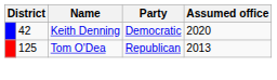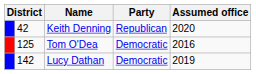 <table class="wikitable">
 <tr>
 <th colspan="2" style="text-align:center; vertical-align:bottom;"><strong>District</strong></th>
 <th style="text-align:center; vertical-align:bottom;"><strong>Name</strong></th>
 <th style="text-align:center; vertical-align:bottom;"><strong>Party</strong></th>
 <th style="text-align:center; vertical-align:bottom;"><strong>Assumed office</strong></th>
 </tr>
 <tr>
 <td style="background:blue;"> </td>
 <td>42</td>
 <td><a href='#'>Keith Denning</a></td>
-<td><a href='#'>Democratic</a></td>
+<td><a href='#'>Republican</a></td>
 <td>2020</td>
 </tr>
 <tr>
 <td style="background:red;"> </td>
 <td>125</td>
 <td><a href='#'>Tom O'Dea</a></td>
-<td><a href='#'>Republican</a></td>
-<td>2013</td>
+<td><a href='#'>Democratic</a></td>
+<td>2016</td>
+</tr>
+<tr>
+<td style="background:blue;"> </td>
+<td>142</td>
+<td><a href='#'>Lucy Dathan</a></td>
+<td><a href='#'>Democratic</a></td>
+<td>2019</td>
 </tr>
 </table>
